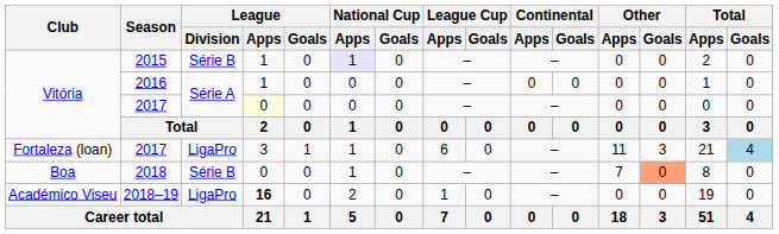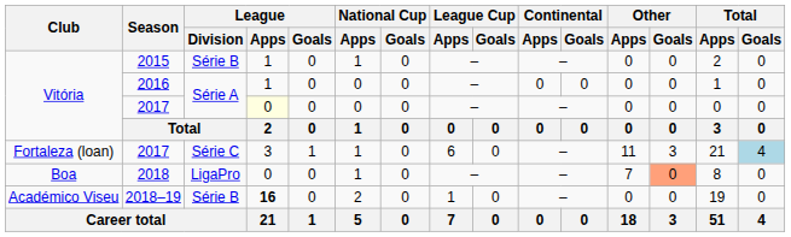 <table class="wikitable" style="text-align: center">
 <tr>
 <th rowspan="2">Club</th>
 <th rowspan="2">Season</th>
 <th colspan="3">League</th>
 <th colspan="2">National Cup</th>
 <th colspan="2">League Cup</th>
 <th colspan="2">Continental</th>
 <th colspan="2">Other</th>
 <th colspan="2">Total</th>
 </tr>
 <tr>
 <th>Division</th>
 <th>Apps</th>
 <th>Goals</th>
 <th>Apps</th>
 <th>Goals</th>
 <th>Apps</th>
 <th>Goals</th>
 <th>Apps</th>
 <th>Goals</th>
 <th>Apps</th>
 <th>Goals</th>
 <th>Apps</th>
 <th>Goals</th>
 </tr>
 <tr>
 <td rowspan="4"><a href='#'>Vitória</a></td>
 <td><a href='#'>2015</a></td>
 <td><a href='#'>Série B</a></td>
 <td>1</td>
 <td>0</td>
-<td style="background: lavender;">1</td>
+<td>1</td>
 <td>0</td>
 <td colspan="2">–</td>
 <td colspan="2">–</td>
 <td>0</td>
 <td>0</td>
 <td>2</td>
 <td>0</td>
 </tr>
 <tr>
 <td><a href='#'>2016</a></td>
 <td rowspan="2"><a href='#'>Série A</a></td>
 <td>1</td>
 <td>0</td>
 <td>0</td>
 <td>0</td>
 <td colspan="2">–</td>
 <td>0</td>
 <td>0</td>
 <td>0</td>
 <td>0</td>
 <td>1</td>
 <td>0</td>
 </tr>
 <tr>
 <td><a href='#'>2017</a></td>
 <td style="background: lightyellow;">0</td>
 <td>0</td>
 <td>0</td>
 <td>0</td>
 <td colspan="2">–</td>
 <td colspan="2">–</td>
 <td>0</td>
 <td>0</td>
 <td>0</td>
 <td>0</td>
 </tr>
 <tr>
 <th colspan="2"><strong>Total</strong></th>
 <th>2</th>
 <th>0</th>
 <th>1</th>
 <th>0</th>
 <th>0</th>
 <th>0</th>
 <th>0</th>
 <th>0</th>
 <th>0</th>
 <th>0</th>
 <th>3</th>
 <th>0</th>
 </tr>
 <tr>
 <td><a href='#'>Fortaleza</a> (loan)</td>
 <td><a href='#'>2017</a></td>
-<td><a href='#'>LigaPro</a></td>
+<td><a href='#'>Série C</a></td>
 <td>3</td>
 <td>1</td>
 <td>1</td>
 <td>0</td>
 <td>6</td>
 <td>0</td>
 <td colspan="2">–</td>
 <td>11</td>
 <td>3</td>
 <td>21</td>
 <td style="background: lightblue;">4</td>
 </tr>
 <tr>
 <td><a href='#'>Boa</a></td>
 <td><a href='#'>2018</a></td>
-<td><a href='#'>Série B</a></td>
+<td><a href='#'>LigaPro</a></td>
 <td>0</td>
 <td>0</td>
 <td>1</td>
 <td>0</td>
 <td colspan="2">–</td>
 <td colspan="2">–</td>
 <td>7</td>
 <td style="background: lightsalmon;">0</td>
 <td>8</td>
 <td>0</td>
 </tr>
 <tr>
 <td><a href='#'>Académico Viseu</a></td>
 <td><a href='#'>2018–19</a></td>
-<td><a href='#'>LigaPro</a></td>
+<td><a href='#'>Série B</a></td>
 <td><strong>16</strong></td>
 <td>0</td>
 <td>2</td>
 <td>0</td>
 <td>1</td>
 <td>0</td>
 <td colspan="2">–</td>
 <td>0</td>
 <td>0</td>
 <td>19</td>
 <td>0</td>
 </tr>
 <tr>
 <th colspan="3"><strong>Career total</strong></th>
 <th>21</th>
 <th>1</th>
 <th>5</th>
 <th>0</th>
 <th>7</th>
 <th>0</th>
 <th>0</th>
 <th>0</th>
 <th>18</th>
 <th>3</th>
 <th>51</th>
 <th>4</th>
 </tr>
 </table>
